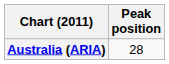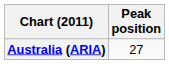 <table class="wikitable sortable plainrowheaders" style="text-align:center">
 <tr>
 <th scope="col">Chart (2011)</th>
 <th scope="col">Peak<br>position</th>
 </tr>
 <tr>
 <th scope="row"><a href='#'>Australia</a> (<a href='#'>ARIA</a>)</th>
-<td>28</td>
+<td>27</td>
 </tr>
 </table>
